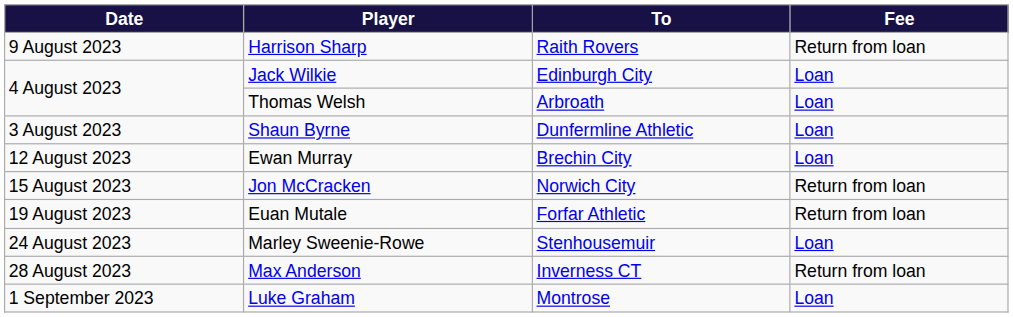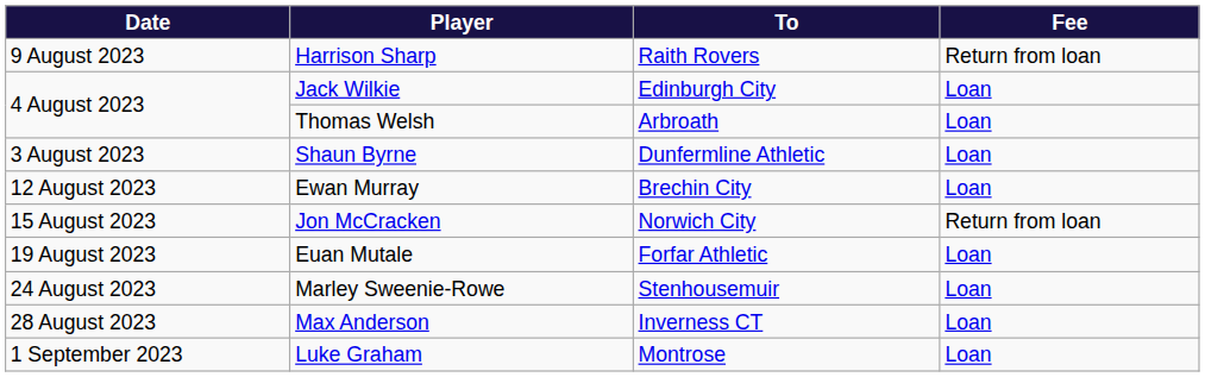 <table class="wikitable" style="text-align:left; font-size:95%;width:98%;">
 <tr>
 <th style="background:#181146; color:white;">Date</th>
 <th style="background:#181146; color:white;">Player</th>
 <th style="background:#181146; color:white;">To</th>
 <th style="background:#181146; color:white;">Fee</th>
 </tr>
 <tr>
 <td>9 August 2023</td>
 <td> <a href='#'>Harrison Sharp</a></td>
 <td> <a href='#'>Raith Rovers</a></td>
 <td>Return from loan</td>
 </tr>
 <tr>
 <td rowspan="2">4 August 2023</td>
 <td> <a href='#'>Jack Wilkie</a></td>
 <td> <a href='#'>Edinburgh City</a></td>
 <td><a href='#'>Loan</a></td>
 </tr>
 <tr>
 <td> Thomas Welsh</td>
 <td> <a href='#'>Arbroath</a></td>
 <td><a href='#'>Loan</a></td>
 </tr>
 <tr>
 <td>3 August 2023</td>
 <td> <a href='#'>Shaun Byrne</a></td>
 <td> <a href='#'>Dunfermline Athletic</a></td>
 <td><a href='#'>Loan</a></td>
 </tr>
 <tr>
 <td>12 August 2023</td>
 <td> Ewan Murray</td>
 <td> <a href='#'>Brechin City</a></td>
 <td><a href='#'>Loan</a></td>
 </tr>
 <tr>
 <td>15 August 2023</td>
 <td> <a href='#'>Jon McCracken</a></td>
 <td> <a href='#'>Norwich City</a></td>
 <td>Return from loan</td>
 </tr>
 <tr>
 <td>19 August 2023</td>
 <td> Euan Mutale</td>
 <td> <a href='#'>Forfar Athletic</a></td>
-<td>Return from loan</td>
+<td><a href='#'>Loan</a></td>
 </tr>
 <tr>
 <td>24 August 2023</td>
 <td> Marley Sweenie-Rowe</td>
 <td> <a href='#'>Stenhousemuir</a></td>
 <td><a href='#'>Loan</a></td>
 </tr>
 <tr>
 <td>28 August 2023</td>
 <td> <a href='#'>Max Anderson</a></td>
 <td> <a href='#'>Inverness CT</a></td>
-<td>Return from loan</td>
+<td><a href='#'>Loan</a></td>
 </tr>
 <tr>
 <td>1 September 2023</td>
 <td> <a href='#'>Luke Graham</a></td>
 <td> <a href='#'>Montrose</a></td>
 <td><a href='#'>Loan</a></td>
 </tr>
 </table>
